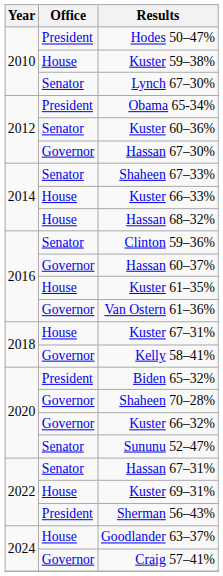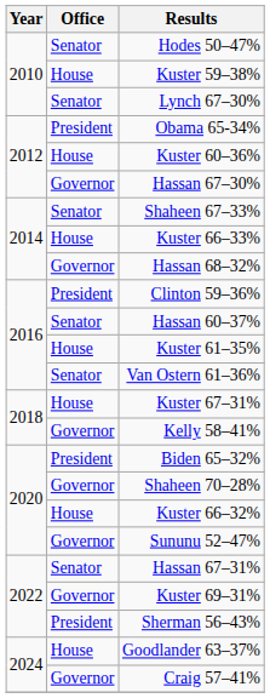 <table class="wikitable" style="float:right; font-size:85%; margin:10px">
 <tr>
 <th>Year</th>
 <th>Office</th>
 <th>Results</th>
 </tr>
 <tr>
 <td rowspan="3">2010</td>
-<td><a href='#'>President</a></td>
+<td><a href='#'>Senator</a></td>
 <td align="right" ><a href='#'>Hodes</a> 50–47%</td>
 </tr>
 <tr>
 <td><a href='#'>House</a></td>
 <td align="right" ><a href='#'>Kuster</a> 59–38%</td>
 </tr>
 <tr>
 <td><a href='#'>Senator</a></td>
 <td align="right" ><a href='#'>Lynch</a> 67–30%</td>
 </tr>
 <tr>
 <td rowspan="3">2012</td>
 <td><a href='#'>President</a></td>
 <td align="right" ><a href='#'>Obama</a> 65-34%</td>
 </tr>
 <tr>
-<td><a href='#'>Senator</a></td>
+<td><a href='#'>House</a></td>
 <td align="right" ><a href='#'>Kuster</a> 60–36%</td>
 </tr>
 <tr>
 <td><a href='#'>Governor</a></td>
 <td align="right" ><a href='#'>Hassan</a> 67–30%</td>
 </tr>
 <tr>
 <td rowspan="3">2014</td>
 <td><a href='#'>Senator</a></td>
 <td align="right" ><a href='#'>Shaheen</a> 67–33%</td>
 </tr>
 <tr>
 <td><a href='#'>House</a></td>
 <td align="right" ><a href='#'>Kuster</a> 66–33%</td>
 </tr>
 <tr>
-<td><a href='#'>House</a></td>
+<td><a href='#'>Governor</a></td>
 <td align="right" ><a href='#'>Hassan</a> 68–32%</td>
 </tr>
 <tr>
 <td rowspan="4">2016</td>
-<td><a href='#'>Senator</a></td>
+<td><a href='#'>President</a></td>
 <td align="right" ><a href='#'>Clinton</a> 59–36%</td>
 </tr>
 <tr>
-<td><a href='#'>Governor</a></td>
+<td><a href='#'>Senator</a></td>
 <td align="right" ><a href='#'>Hassan</a> 60–37%</td>
 </tr>
 <tr>
 <td><a href='#'>House</a></td>
 <td align="right" ><a href='#'>Kuster</a> 61–35%</td>
 </tr>
 <tr>
-<td><a href='#'>Governor</a></td>
+<td><a href='#'>Senator</a></td>
 <td align="right" ><a href='#'>Van Ostern</a> 61–36%</td>
 </tr>
 <tr>
 <td rowspan="2">2018</td>
 <td><a href='#'>House</a></td>
 <td align="right" ><a href='#'>Kuster</a> 67–31%</td>
 </tr>
 <tr>
 <td><a href='#'>Governor</a></td>
 <td align="right" ><a href='#'>Kelly</a> 58–41%</td>
 </tr>
 <tr>
 <td rowspan="4">2020</td>
 <td><a href='#'>President</a></td>
 <td align="right" ><a href='#'>Biden</a> 65–32%</td>
 </tr>
 <tr>
 <td><a href='#'>Governor</a></td>
 <td align="right" ><a href='#'>Shaheen</a> 70–28%</td>
 </tr>
 <tr>
-<td><a href='#'>Governor</a></td>
+<td><a href='#'>House</a></td>
 <td align="right" ><a href='#'>Kuster</a> 66–32%</td>
 </tr>
 <tr>
-<td><a href='#'>Senator</a></td>
+<td><a href='#'>Governor</a></td>
 <td align="right" ><a href='#'>Sununu</a> 52–47%</td>
 </tr>
 <tr>
 <td rowspan="3">2022</td>
 <td><a href='#'>Senator</a></td>
 <td align="right" ><a href='#'>Hassan</a> 67–31%</td>
 </tr>
 <tr>
-<td><a href='#'>House</a></td>
+<td><a href='#'>Governor</a></td>
 <td align="right" ><a href='#'>Kuster</a> 69–31%</td>
 </tr>
 <tr>
 <td><a href='#'>President</a></td>
 <td align="right" ><a href='#'>Sherman</a> 56–43%</td>
 </tr>
 <tr>
 <td rowspan="2">2024</td>
 <td><a href='#'>House</a></td>
 <td align="right" ><a href='#'>Goodlander</a> 63–37%</td>
 </tr>
 <tr>
 <td><a href='#'>Governor</a></td>
 <td align="right" ><a href='#'>Craig</a> 57–41%</td>
 </tr>
 <tr>
 </tr>
 </table>
